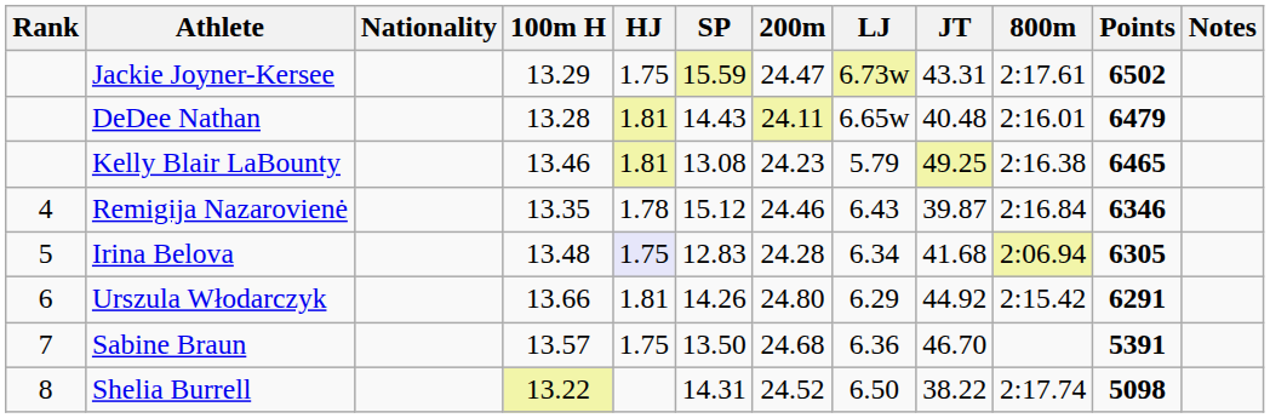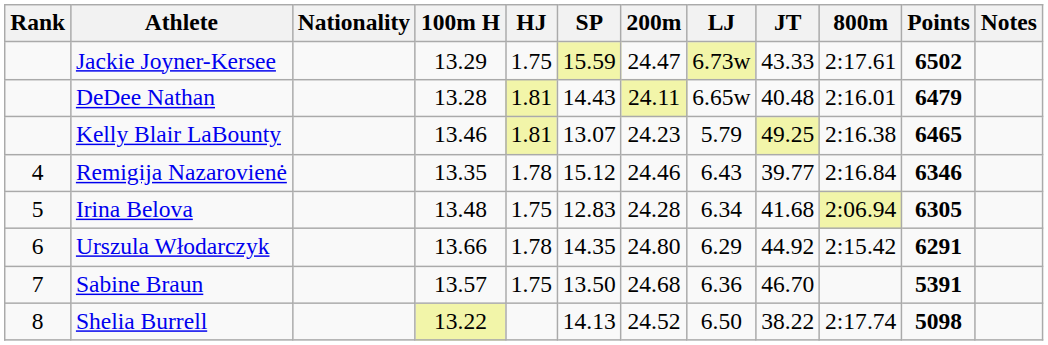 <table class="wikitable sortable" style=" text-align:center;">
 <tr>
 <th>Rank</th>
 <th>Athlete</th>
 <th>Nationality</th>
 <th>100m H</th>
 <th>HJ</th>
 <th>SP</th>
 <th>200m</th>
 <th>LJ</th>
 <th>JT</th>
 <th>800m</th>
 <th>Points</th>
 <th>Notes</th>
 </tr>
 <tr>
 <td></td>
 <td align=left><a href='#'>Jackie Joyner-Kersee</a></td>
 <td align=left></td>
 <td>13.29</td>
 <td>1.75</td>
 <td bgcolor=#F2F5A9>15.59</td>
 <td>24.47</td>
 <td bgcolor=#F2F5A9>6.73w</td>
-<td>43.31</td>
+<td>43.33</td>
 <td>2:17.61</td>
 <td><strong>6502</strong></td>
 <td></td>
 </tr>
 <tr>
 <td></td>
 <td align=left><a href='#'>DeDee Nathan</a></td>
 <td align=left></td>
 <td>13.28</td>
 <td bgcolor=#F2F5A9>1.81</td>
 <td>14.43</td>
 <td bgcolor=#F2F5A9>24.11</td>
 <td>6.65w</td>
 <td>40.48</td>
 <td>2:16.01</td>
 <td><strong>6479</strong></td>
 <td></td>
 </tr>
 <tr>
 <td></td>
 <td align=left><a href='#'>Kelly Blair LaBounty</a></td>
 <td align=left></td>
 <td>13.46</td>
 <td bgcolor=#F2F5A9>1.81</td>
-<td>13.08</td>
+<td>13.07</td>
 <td>24.23</td>
 <td>5.79</td>
 <td bgcolor=#F2F5A9>49.25</td>
 <td>2:16.38</td>
 <td><strong>6465</strong></td>
 <td></td>
 </tr>
 <tr>
 <td>4</td>
 <td align=left><a href='#'>Remigija Nazarovienė</a></td>
 <td align=left></td>
 <td>13.35</td>
 <td>1.78</td>
 <td>15.12</td>
 <td>24.46</td>
 <td>6.43</td>
-<td>39.87</td>
+<td>39.77</td>
 <td>2:16.84</td>
 <td><strong>6346</strong></td>
 <td></td>
 </tr>
 <tr>
 <td>5</td>
 <td align=left><a href='#'>Irina Belova</a></td>
 <td align=left></td>
 <td>13.48</td>
-<td style="background: lavender;">1.75</td>
+<td>1.75</td>
 <td>12.83</td>
 <td>24.28</td>
 <td>6.34</td>
 <td>41.68</td>
 <td bgcolor=#F2F5A9>2:06.94</td>
 <td><strong>6305</strong></td>
 <td></td>
 </tr>
 <tr>
 <td>6</td>
 <td align=left><a href='#'>Urszula Włodarczyk</a></td>
 <td align=left></td>
 <td>13.66</td>
-<td>1.81</td>
-<td>14.26</td>
+<td>1.78</td>
+<td>14.35</td>
 <td>24.80</td>
 <td>6.29</td>
 <td>44.92</td>
 <td>2:15.42</td>
 <td><strong>6291</strong></td>
 <td></td>
 </tr>
 <tr>
 <td>7</td>
 <td align=left><a href='#'>Sabine Braun</a></td>
 <td align=left></td>
 <td>13.57</td>
 <td>1.75</td>
 <td>13.50</td>
 <td>24.68</td>
 <td>6.36</td>
 <td>46.70</td>
 <td></td>
 <td><strong>5391</strong></td>
 <td></td>
 </tr>
 <tr>
 <td>8</td>
 <td align=left><a href='#'>Shelia Burrell</a></td>
 <td align=left></td>
 <td bgcolor=#F2F5A9>13.22</td>
 <td></td>
-<td>14.31</td>
+<td>14.13</td>
 <td>24.52</td>
 <td>6.50</td>
 <td>38.22</td>
 <td>2:17.74</td>
 <td><strong>5098</strong></td>
 <td></td>
 </tr>
 </table>
